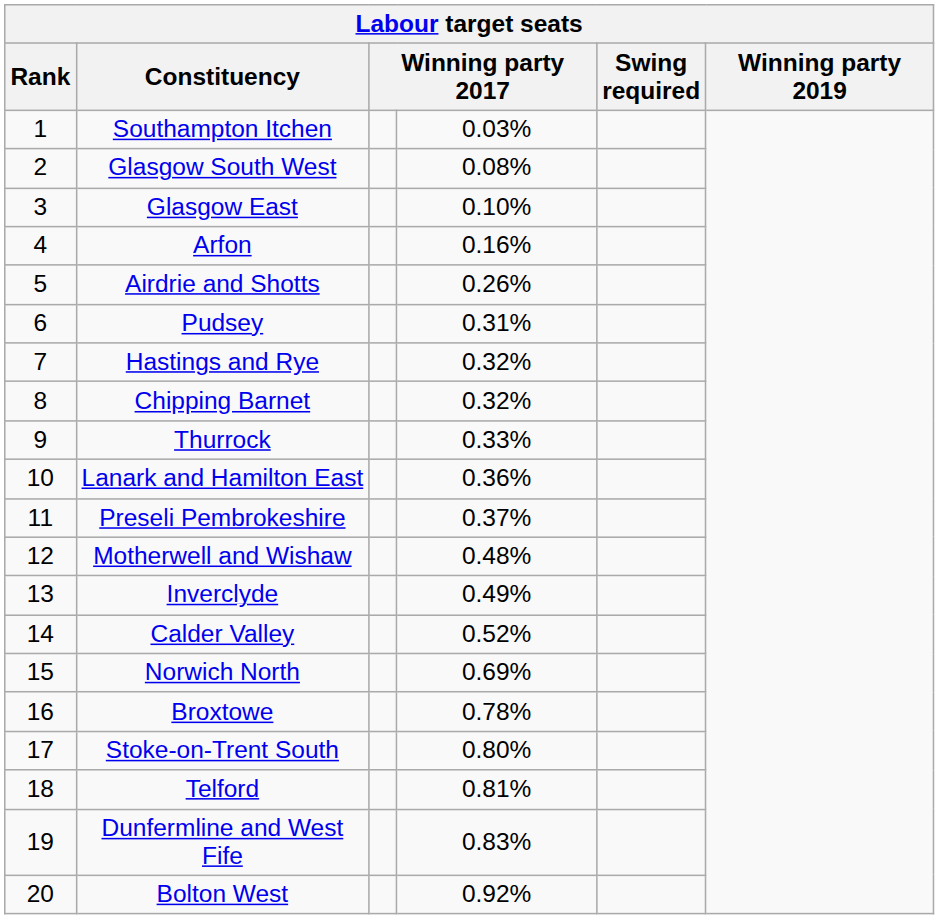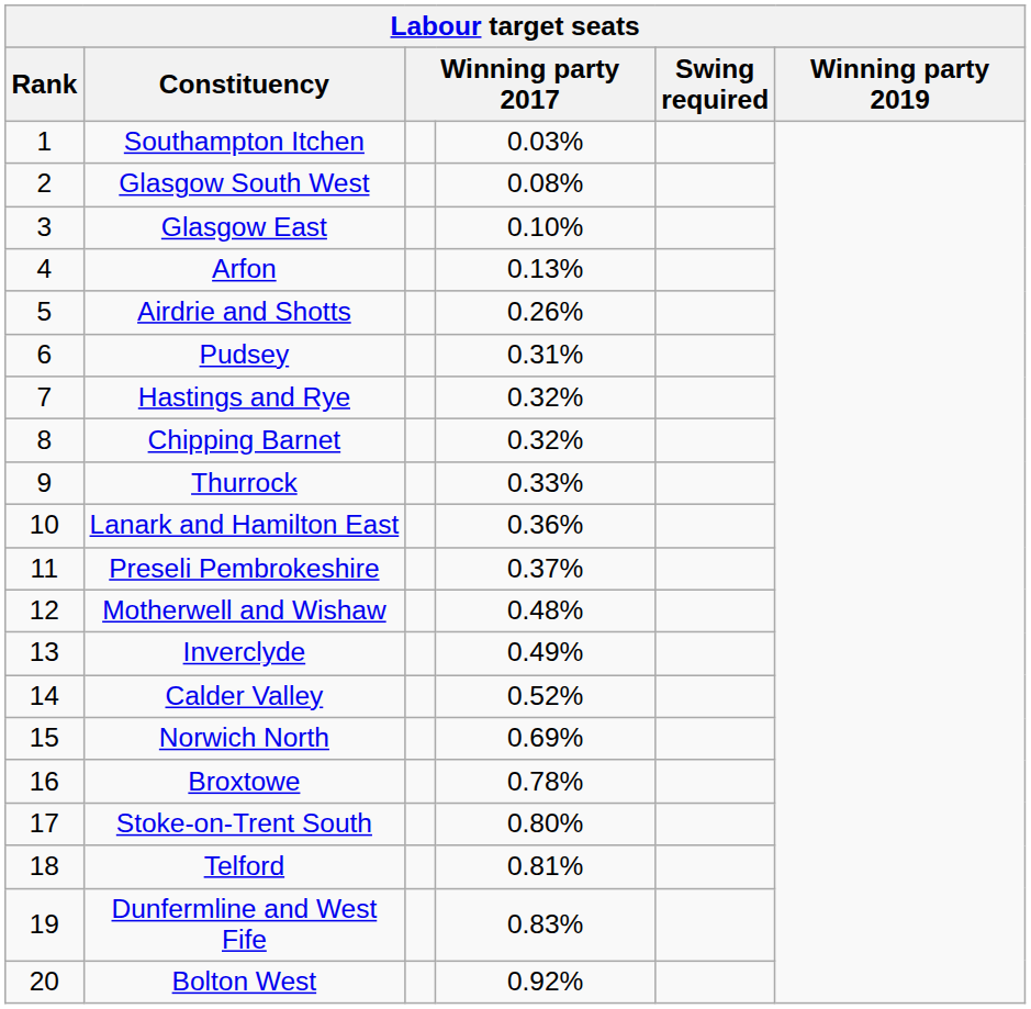 <table class="wikitable plainrowheaders sortable" style="text-align:center">
 <tr>
 <th colspan=7><a href='#'>Labour</a> target seats</th>
 </tr>
 <tr>
 <th>Rank</th>
 <th>Constituency</th>
 <th colspan=2>Winning party 2017</th>
 <th>Swing<br>required</th>
 <th colspan=2>Winning party 2019</th>
 </tr>
 <tr>
 <td>1</td>
 <td><a href='#'>Southampton Itchen</a></td>
 <td></td>
 <td>0.03%</td>
 <td></td>
 </tr>
 <tr>
 <td>2</td>
 <td><a href='#'>Glasgow South West</a></td>
 <td></td>
 <td>0.08%</td>
 <td></td>
 </tr>
 <tr>
 <td>3</td>
 <td><a href='#'>Glasgow East</a></td>
 <td></td>
 <td>0.10%</td>
 <td></td>
 </tr>
 <tr>
 <td>4</td>
 <td><a href='#'>Arfon</a></td>
 <td></td>
-<td>0.16%</td>
+<td>0.13%</td>
 <td></td>
 </tr>
 <tr>
 <td>5</td>
 <td><a href='#'>Airdrie and Shotts</a></td>
 <td></td>
 <td>0.26%</td>
 <td></td>
 </tr>
 <tr>
 <td>6</td>
 <td><a href='#'>Pudsey</a></td>
 <td></td>
 <td>0.31%</td>
 <td></td>
 </tr>
 <tr>
 <td>7</td>
 <td><a href='#'>Hastings and Rye</a></td>
 <td></td>
 <td>0.32%</td>
 <td></td>
 </tr>
 <tr>
 <td>8</td>
 <td><a href='#'>Chipping Barnet</a></td>
 <td></td>
 <td>0.32%</td>
 <td></td>
 </tr>
 <tr>
 <td>9</td>
 <td><a href='#'>Thurrock</a></td>
 <td></td>
 <td>0.33%</td>
 <td></td>
 </tr>
 <tr>
 <td>10</td>
 <td><a href='#'>Lanark and Hamilton East</a></td>
 <td></td>
 <td>0.36%</td>
 <td></td>
 </tr>
 <tr>
 <td>11</td>
 <td><a href='#'>Preseli Pembrokeshire</a></td>
 <td></td>
 <td>0.37%</td>
 <td></td>
 </tr>
 <tr>
 <td>12</td>
 <td><a href='#'>Motherwell and Wishaw</a></td>
 <td></td>
 <td>0.48%</td>
 <td></td>
 </tr>
 <tr>
 <td>13</td>
 <td><a href='#'>Inverclyde</a></td>
 <td></td>
 <td>0.49%</td>
 <td></td>
 </tr>
 <tr>
 <td>14</td>
 <td><a href='#'>Calder Valley</a></td>
 <td></td>
 <td>0.52%</td>
 <td></td>
 </tr>
 <tr>
 <td>15</td>
 <td><a href='#'>Norwich North</a></td>
 <td></td>
 <td>0.69%</td>
 <td></td>
 </tr>
 <tr>
 <td>16</td>
 <td><a href='#'>Broxtowe</a></td>
 <td></td>
 <td>0.78%</td>
 <td></td>
 </tr>
 <tr>
 <td>17</td>
 <td><a href='#'>Stoke-on-Trent South</a></td>
 <td></td>
 <td>0.80%</td>
 <td></td>
 </tr>
 <tr>
 <td>18</td>
 <td><a href='#'>Telford</a></td>
 <td></td>
 <td>0.81%</td>
 <td></td>
 </tr>
 <tr>
 <td>19</td>
 <td><a href='#'>Dunfermline and West Fife</a></td>
 <td></td>
 <td>0.83%</td>
 <td></td>
 </tr>
 <tr>
 <td>20</td>
 <td><a href='#'>Bolton West</a></td>
 <td></td>
 <td>0.92%</td>
 <td></td>
 </tr>
 </table>
